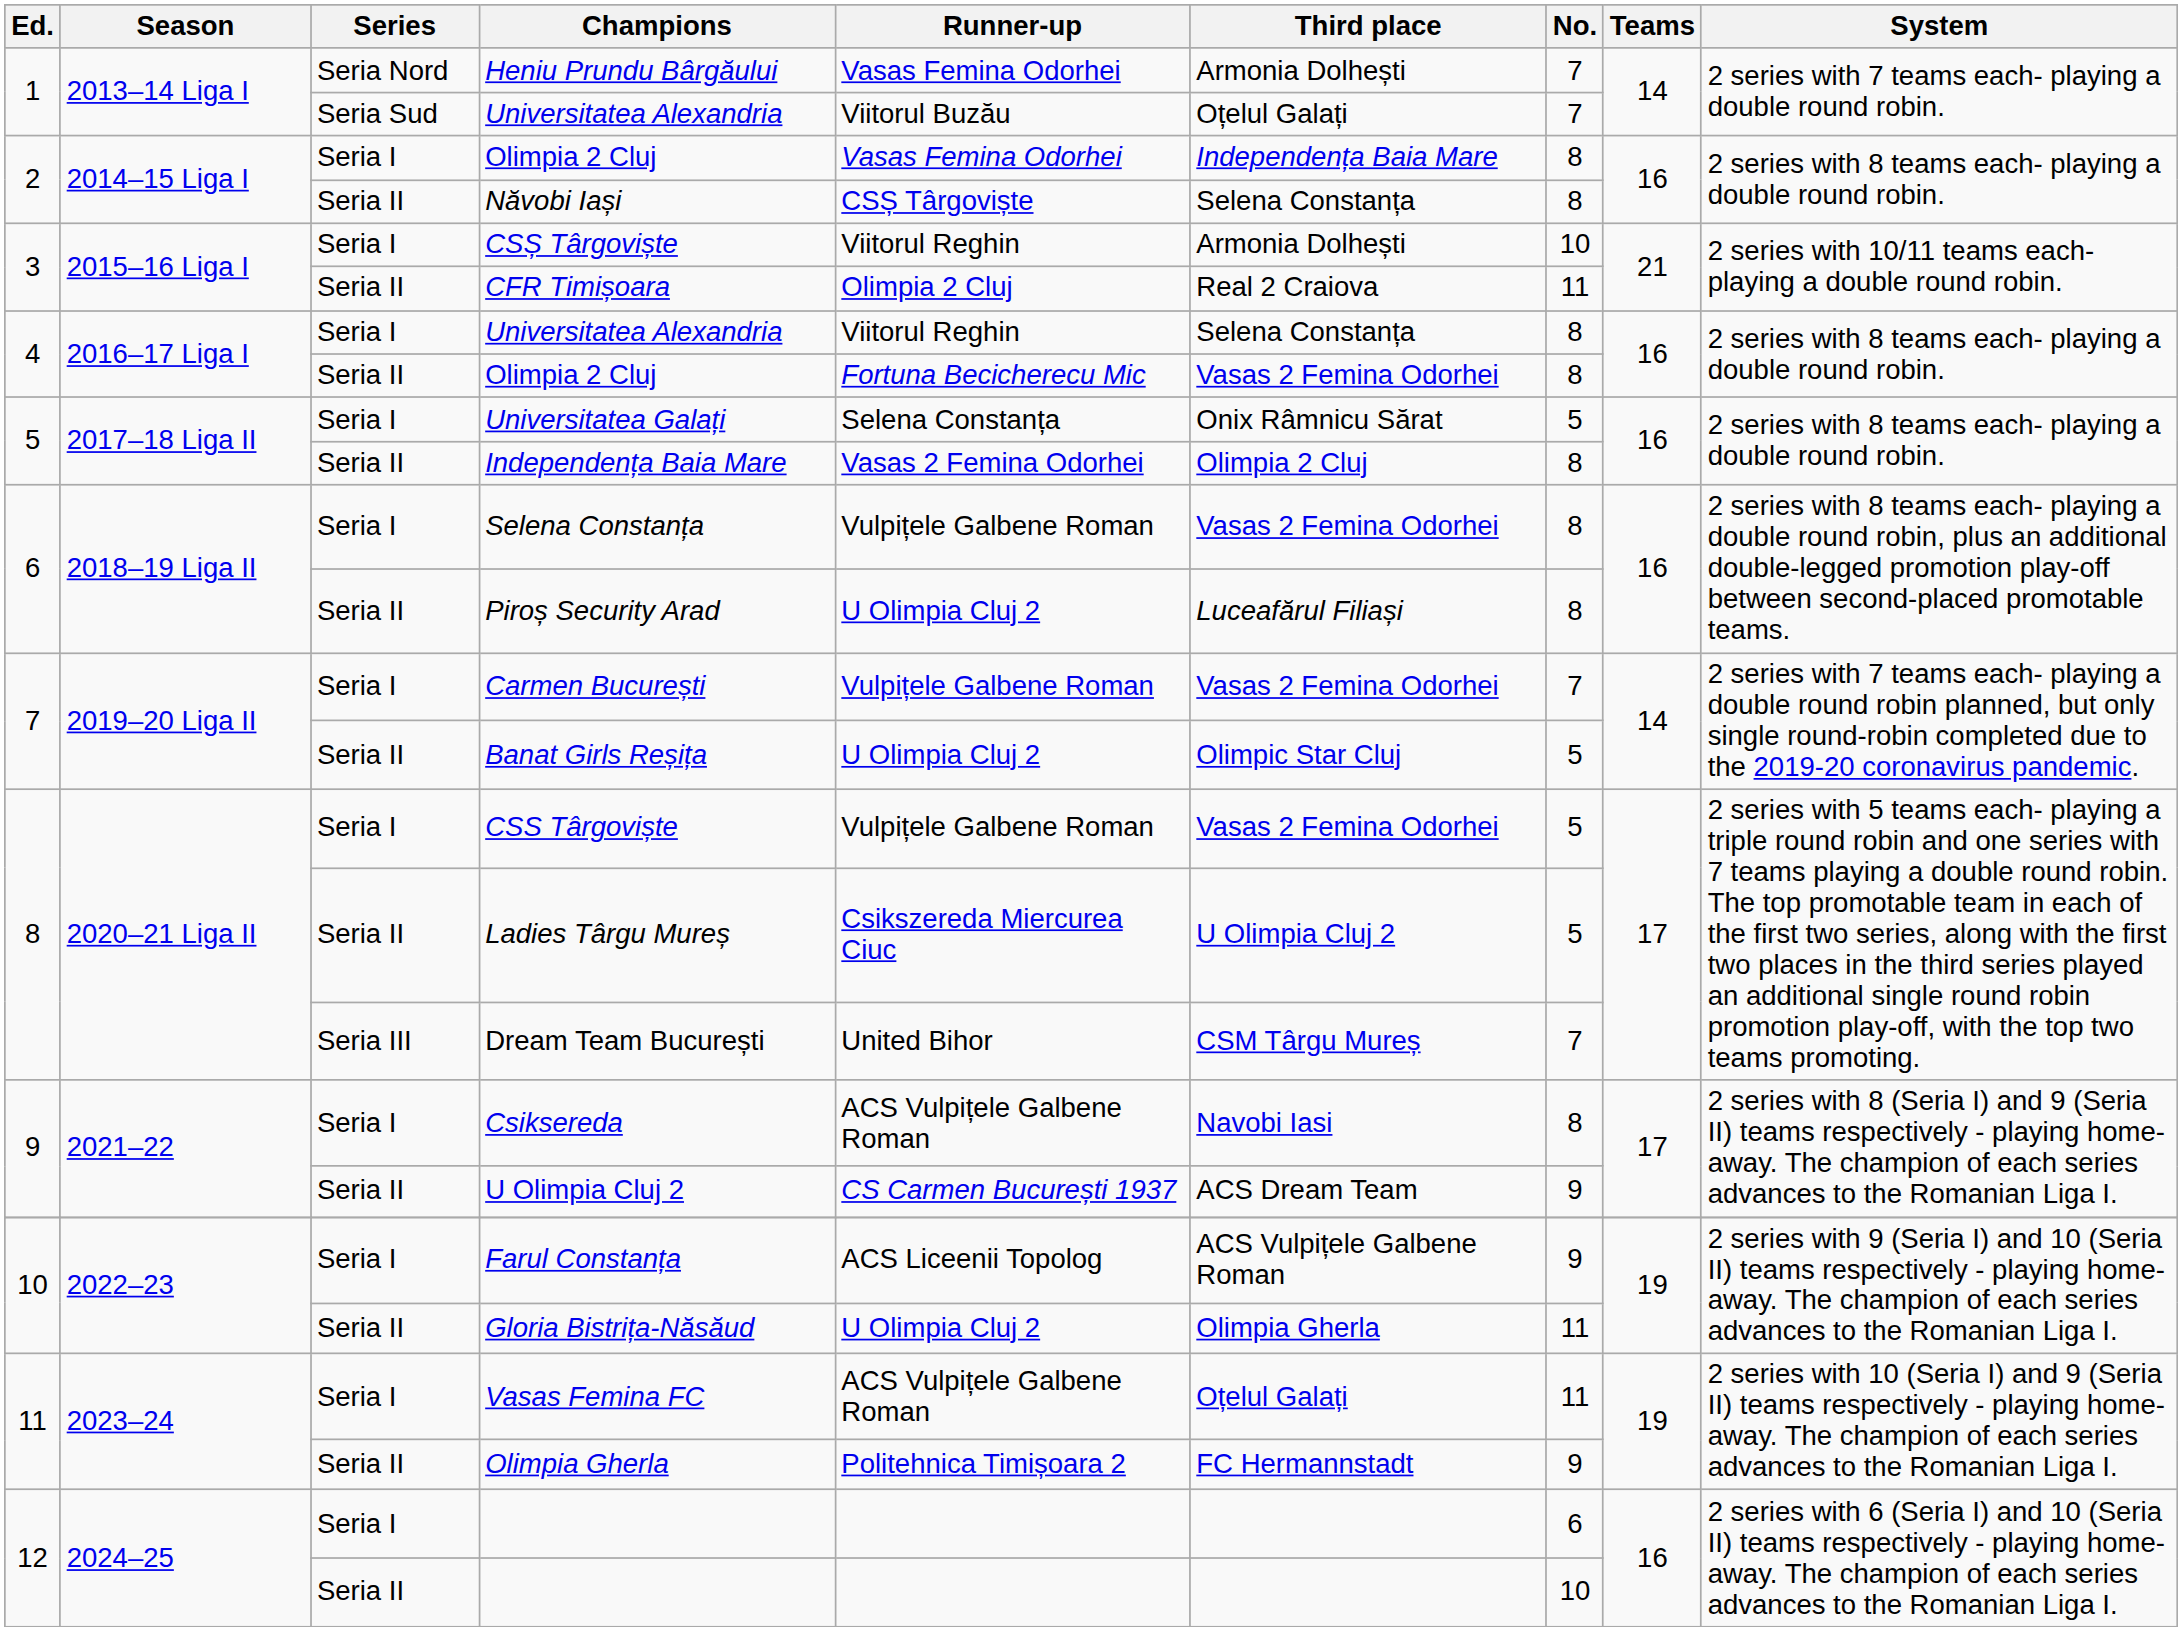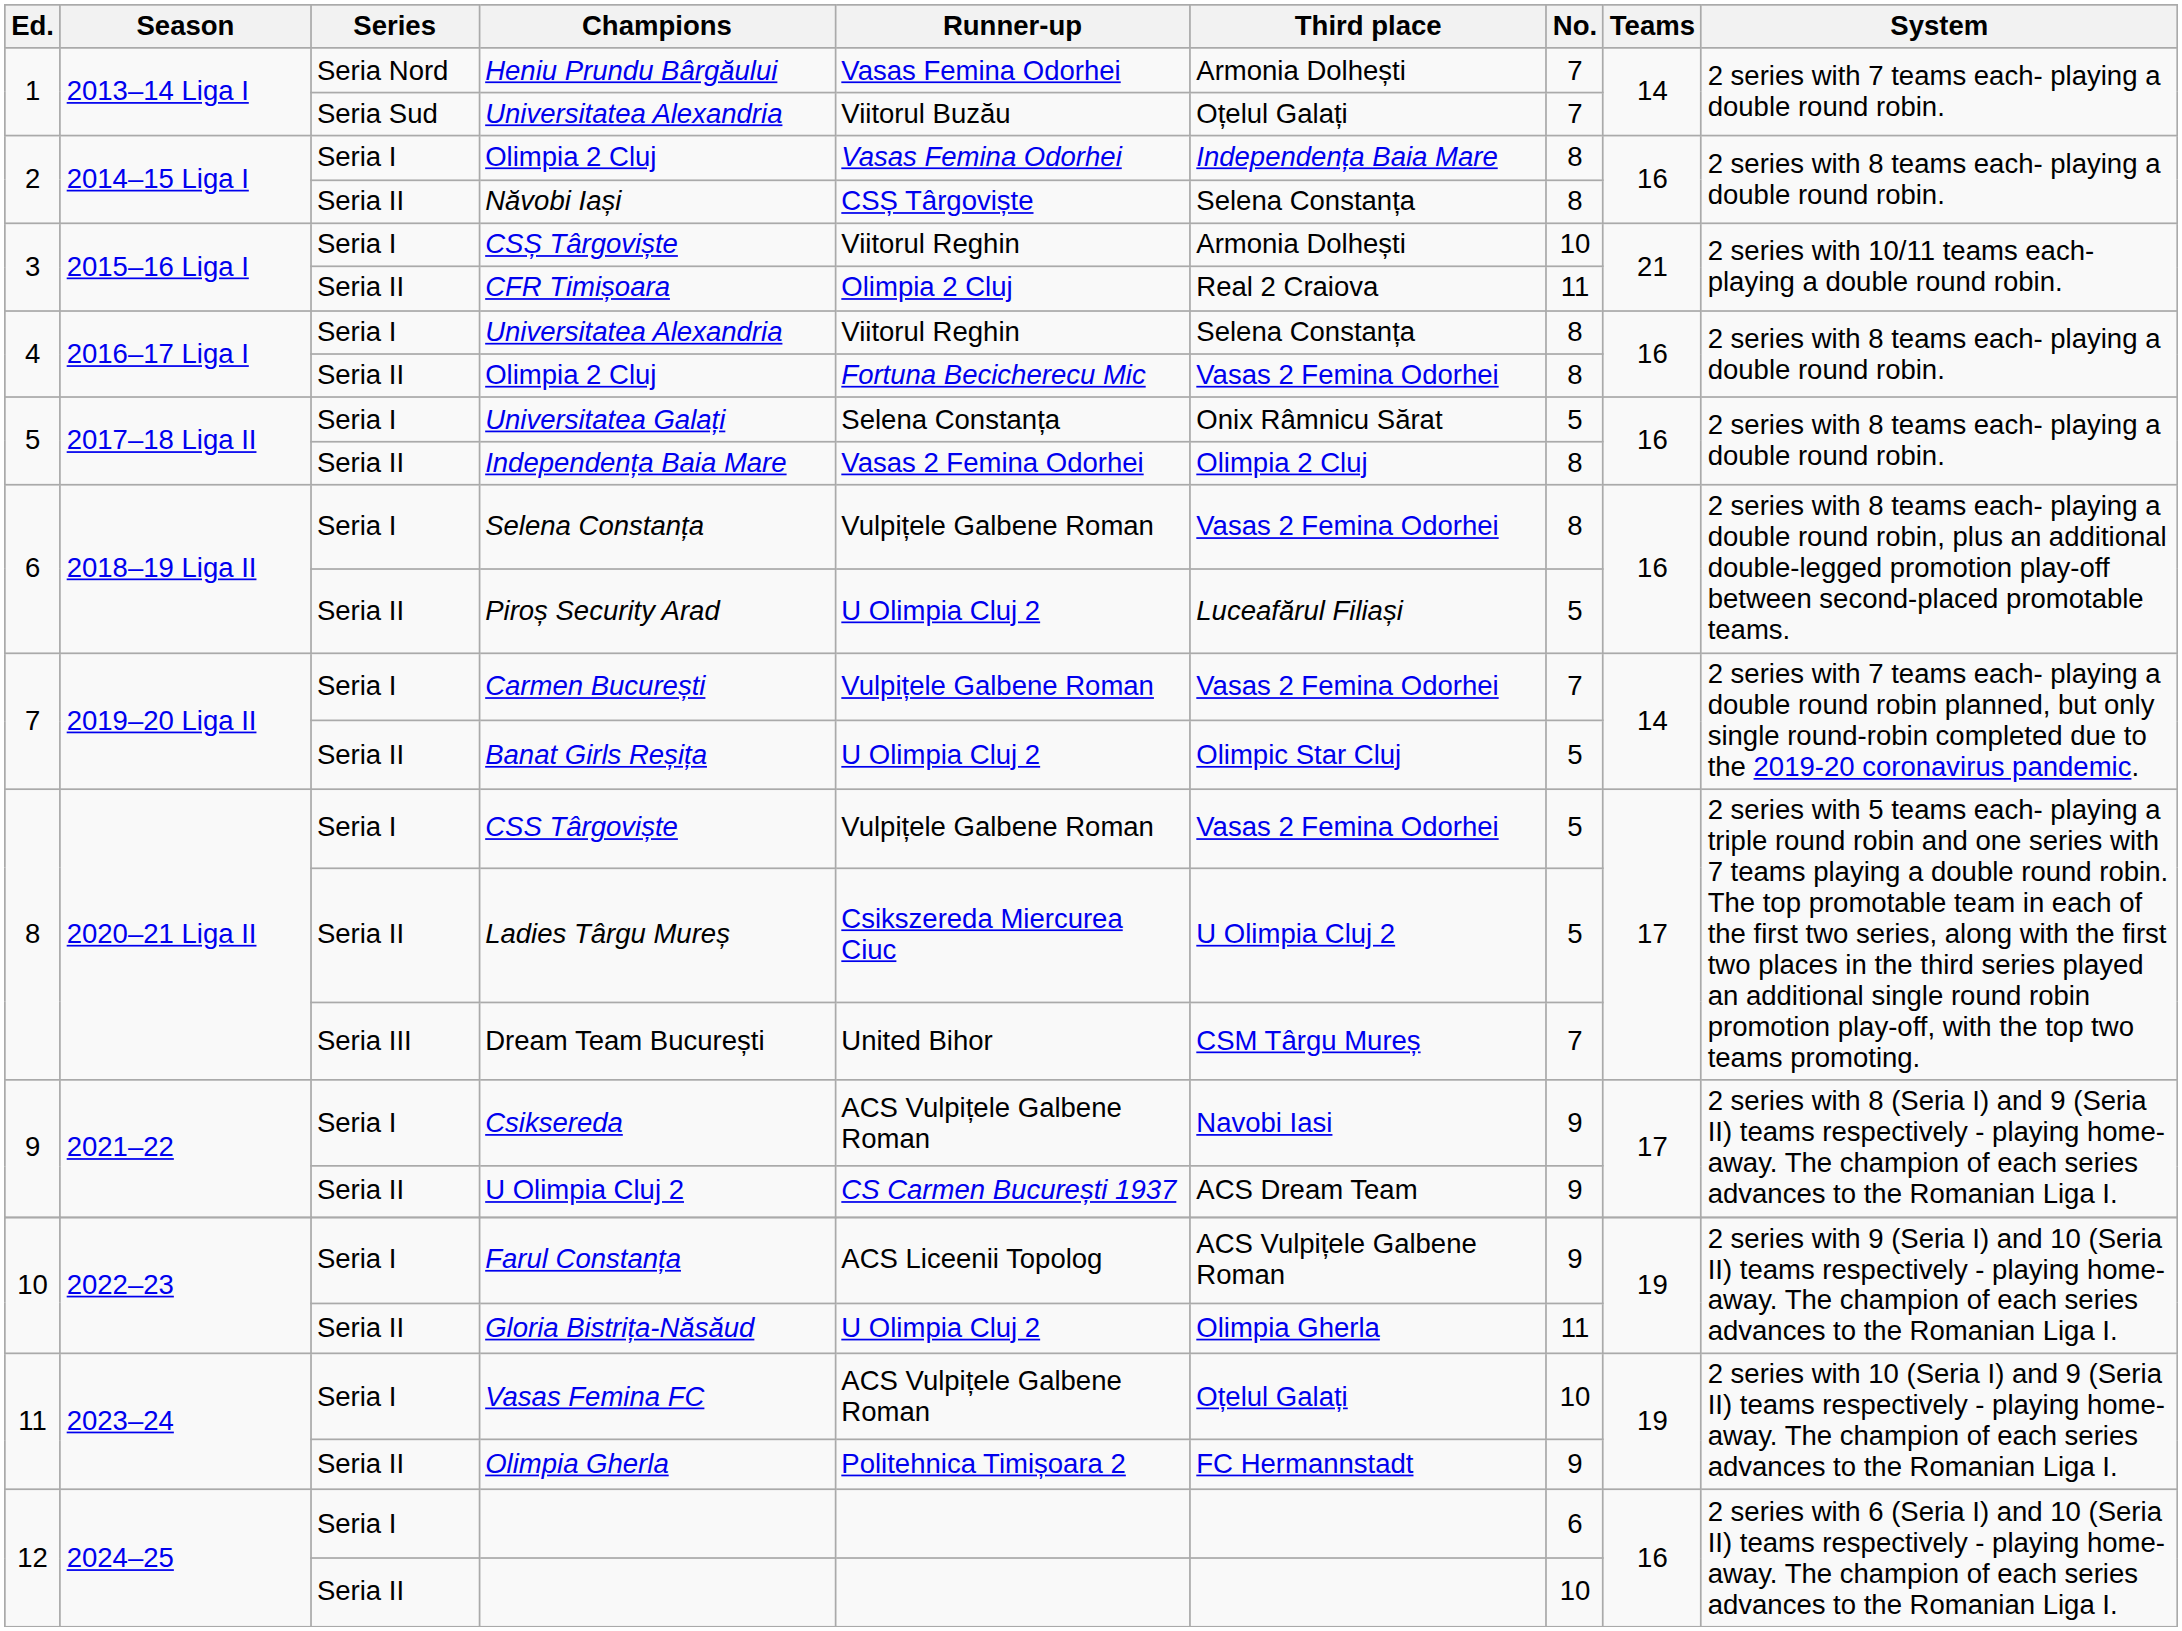 <table class="wikitable" width=100%;>
 <tr>
 <th width=2%>Ed.</th>
 <th width=12%>Season</th>
 <th width=8%>Series</th>
 <th width=17%>Champions</th>
 <th width=17%>Runner-up</th>
 <th width=17%>Third place</th>
 <th width=2%>No.</th>
 <th width=2%>Teams</th>
 <th width=25%>System</th>
 </tr>
 <tr>
 <td style='text-align: center;' rowspan=2>1</td>
 <td rowspan=2><a href='#'>2013–14 Liga I</a></td>
 <td>Seria Nord</td>
 <td><a href='#'><em>Heniu Prundu Bârgăului</em></a></td>
 <td><a href='#'>Vasas Femina Odorhei</a></td>
 <td>Armonia Dolhești</td>
 <td style='text-align: center;'>7</td>
 <td style='text-align: center;' rowspan=2>14</td>
 <td rowspan=2>2 series  with 7 teams each- playing a double round robin.</td>
 </tr>
 <tr>
 <td>Seria Sud</td>
 <td><a href='#'><em>Universitatea Alexandria</em></a></td>
 <td>Viitorul Buzău</td>
 <td>Oțelul Galați</td>
 <td style='text-align: center;'>7</td>
 </tr>
 <tr>
 <td style='text-align: center;' rowspan=2>2</td>
 <td rowspan=2><a href='#'>2014–15 Liga I</a></td>
 <td>Seria I</td>
 <td><a href='#'>Olimpia 2 Cluj</a></td>
 <td><a href='#'><em>Vasas Femina Odorhei</em></a></td>
 <td><a href='#'><em>Independența Baia Mare</em></a></td>
 <td style='text-align: center;'>8</td>
 <td rowspan=2 style='text-align: center;'>16</td>
 <td rowspan=2>2 series  with 8 teams each- playing a double round robin.</td>
 </tr>
 <tr>
 <td>Seria II</td>
 <td><em>Năvobi Iași</em></td>
 <td><a href='#'>CSȘ Târgoviște</a></td>
 <td>Selena Constanța</td>
 <td style='text-align: center;'>8</td>
 </tr>
 <tr>
 <td style='text-align: center;' rowspan=2>3</td>
 <td rowspan=2><a href='#'>2015–16 Liga I</a></td>
 <td>Seria I</td>
 <td><a href='#'><em>CSȘ Târgoviște</em></a></td>
 <td>Viitorul Reghin</td>
 <td>Armonia Dolhești</td>
 <td style='text-align: center;'>10</td>
 <td rowspan=2 style='text-align: center;'>21</td>
 <td rowspan=2>2 series  with 10/11 teams each- playing a double round robin.</td>
 </tr>
 <tr>
 <td>Seria II</td>
 <td><em><a href='#'>CFR Timișoara</a></em></td>
 <td><a href='#'>Olimpia 2 Cluj</a></td>
 <td>Real 2 Craiova</td>
 <td style='text-align: center;'>11</td>
 </tr>
 <tr>
 <td style='text-align: center;' rowspan=2>4</td>
 <td rowspan=2><a href='#'>2016–17 Liga I</a></td>
 <td>Seria I</td>
 <td><a href='#'><em>Universitatea Alexandria</em></a></td>
 <td>Viitorul Reghin</td>
 <td>Selena Constanța</td>
 <td style='text-align: center;'>8</td>
 <td rowspan=2 style='text-align: center;'>16</td>
 <td rowspan=2>2 series  with 8 teams each- playing a double round robin.</td>
 </tr>
 <tr>
 <td>Seria II</td>
 <td><a href='#'>Olimpia 2 Cluj</a></td>
 <td><a href='#'><em>Fortuna Becicherecu Mic</em></a></td>
 <td><a href='#'>Vasas 2 Femina Odorhei</a></td>
 <td style='text-align: center;'>8</td>
 </tr>
 <tr>
 <td style='text-align: center;' rowspan=2>5</td>
 <td rowspan=2><a href='#'>2017–18 Liga II</a></td>
 <td>Seria I</td>
 <td><a href='#'><em>Universitatea Galați</em></a></td>
 <td>Selena Constanța</td>
 <td>Onix Râmnicu Sărat</td>
 <td style='text-align: center;'>5</td>
 <td rowspan=2 style='text-align: center;'>16</td>
 <td rowspan=2>2 series with 8 teams each- playing a double round robin.</td>
 </tr>
 <tr>
 <td>Seria II</td>
 <td><a href='#'><em>Independența Baia Mare</em></a></td>
 <td><a href='#'>Vasas 2 Femina Odorhei</a></td>
 <td><a href='#'>Olimpia 2 Cluj</a></td>
 <td style='text-align: center;'>8</td>
 </tr>
 <tr>
 <td style='text-align: center;' rowspan=2>6</td>
 <td rowspan=2><a href='#'>2018–19 Liga II</a></td>
 <td>Seria I</td>
 <td><em>Selena Constanța</em></td>
 <td>Vulpițele Galbene Roman</td>
 <td><a href='#'>Vasas 2 Femina Odorhei</a></td>
 <td style='text-align: center;'>8</td>
 <td rowspan=2 style='text-align: center;'>16</td>
 <td rowspan=2>2 series  with 8 teams each- playing a double round robin, plus an additional double-legged promotion play-off between second-placed promotable teams.</td>
 </tr>
 <tr>
 <td>Seria II</td>
 <td><em>Piroș Security Arad</em></td>
 <td><a href='#'>U Olimpia Cluj 2</a></td>
 <td><em>Luceafărul Filiași</em></td>
-<td style='text-align: center;'>8</td>
+<td style='text-align: center;'>5</td>
 </tr>
 <tr>
 <td style='text-align: center;' rowspan=2>7</td>
 <td rowspan=2><a href='#'>2019–20 Liga II</a></td>
 <td>Seria I</td>
 <td><em><a href='#'>Carmen București</a></em></td>
 <td><a href='#'>Vulpițele Galbene Roman</a></td>
 <td><a href='#'>Vasas 2 Femina Odorhei</a></td>
 <td style='text-align: center;'>7</td>
 <td rowspan=2 style='text-align: center;'>14</td>
 <td rowspan=2>2 series  with 7 teams each- playing a double round robin planned, but only single round-robin completed due to the <a href='#'>2019-20 coronavirus pandemic</a>.</td>
 </tr>
 <tr>
 <td>Seria II</td>
 <td><em><a href='#'>Banat Girls Reșița</a></em></td>
 <td><a href='#'>U Olimpia Cluj 2</a></td>
 <td><a href='#'>Olimpic Star Cluj</a></td>
 <td style='text-align: center;'>5</td>
 </tr>
 <tr>
 <td style='text-align: center;' rowspan=3>8</td>
 <td rowspan=3><a href='#'>2020–21 Liga II</a></td>
 <td>Seria I</td>
 <td><em><a href='#'>CSS Târgoviște</a></em></td>
 <td>Vulpițele Galbene Roman</td>
 <td><a href='#'>Vasas 2 Femina Odorhei</a></td>
 <td style='text-align: center;'>5</td>
 <td rowspan=3 style='text-align: center;'>17</td>
 <td rowspan=3>2 series with 5 teams each- playing a triple round robin and one series with 7 teams playing a double round robin. The top promotable team in each of the first two series, along with the first two places in the third series played an additional single round robin promotion play-off, with the top two teams promoting.</td>
 </tr>
 <tr>
 <td>Seria II</td>
 <td><em>Ladies Târgu Mureș</em></td>
 <td><a href='#'>Csikszereda Miercurea Ciuc</a></td>
 <td><a href='#'>U Olimpia Cluj 2</a></td>
 <td style='text-align: center;'>5</td>
 </tr>
 <tr>
 <td>Seria III</td>
 <td>Dream Team București</td>
 <td>United Bihor</td>
 <td><a href='#'>CSM Târgu Mureș</a></td>
 <td style='text-align: center;'>7</td>
 </tr>
 <tr>
 <td style='text-align: center;' rowspan=2>9</td>
 <td rowspan=2><a href='#'>2021–22</a></td>
 <td>Seria I</td>
 <td><em><a href='#'>Csiksereda</a></em></td>
 <td>ACS Vulpițele Galbene Roman</td>
 <td><a href='#'>Navobi Iasi</a></td>
-<td style='text-align: center;'>8</td>
+<td style='text-align: center;'>9</td>
 <td rowspan="2" style="text-align: center;">17</td>
 <td rowspan=2>2 series with 8 (Seria I) and 9 (Seria II) teams respectively - playing home-away. The champion of each series advances to the Romanian Liga I.</td>
 </tr>
 <tr>
 <td>Seria II</td>
 <td><a href='#'>U Olimpia Cluj 2</a></td>
 <td><em><a href='#'>CS Carmen București 1937</a></em></td>
 <td>ACS Dream Team</td>
 <td style='text-align: center;'>9</td>
 </tr>
 <tr>
 </tr>
 <tr>
 <td style='text-align: center;' rowspan=2>10</td>
 <td rowspan=2><a href='#'>2022–23</a></td>
 <td>Seria I</td>
 <td><em><a href='#'>Farul Constanța</a></em></td>
 <td>ACS Liceenii Topolog</td>
 <td>ACS Vulpițele Galbene Roman</td>
 <td style='text-align: center;'>9</td>
 <td rowspan="2" style="text-align: center;">19</td>
 <td rowspan=2>2 series with 9 (Seria I) and 10 (Seria II) teams respectively - playing home-away. The champion of each series advances to the Romanian Liga I.</td>
 </tr>
 <tr>
 <td>Seria II</td>
 <td><em><a href='#'>Gloria Bistrița-Năsăud</a></em></td>
 <td><a href='#'>U Olimpia Cluj 2</a></td>
 <td><a href='#'>Olimpia Gherla</a></td>
 <td style='text-align: center;'>11</td>
 </tr>
 <tr>
 <td style='text-align: center;' rowspan=2>11</td>
 <td rowspan=2><a href='#'>2023–24</a></td>
 <td>Seria I</td>
 <td><em><a href='#'>Vasas Femina FC</a></em></td>
 <td>ACS Vulpițele Galbene Roman</td>
 <td><a href='#'>Oțelul Galați</a></td>
-<td style='text-align: center;'>11</td>
+<td style='text-align: center;'>10</td>
 <td rowspan="2" style="text-align: center;">19</td>
 <td rowspan=2>2 series with 10 (Seria I) and 9 (Seria II) teams respectively - playing home-away. The champion of each series advances to the Romanian Liga I.</td>
 </tr>
 <tr>
 <td>Seria II</td>
 <td><em><a href='#'>Olimpia Gherla</a></em></td>
 <td><a href='#'>Politehnica Timișoara 2</a></td>
 <td><a href='#'>FC Hermannstadt</a></td>
 <td style='text-align: center;'>9</td>
 </tr>
 <tr>
 <td style='text-align: center;' rowspan=2>12</td>
 <td rowspan=2><a href='#'>2024–25</a></td>
 <td>Seria I</td>
 <td></td>
 <td></td>
 <td></td>
 <td style='text-align: center;'>6</td>
 <td rowspan="2" style="text-align: center;">16</td>
 <td rowspan=2>2 series with 6 (Seria I) and 10 (Seria II) teams respectively - playing home-away. The champion of each series advances to the Romanian Liga I.</td>
 </tr>
 <tr>
 <td>Seria II</td>
 <td></td>
 <td></td>
 <td></td>
 <td style='text-align: center;'>10</td>
 </tr>
 <tr>
 </tr>
 </table>
